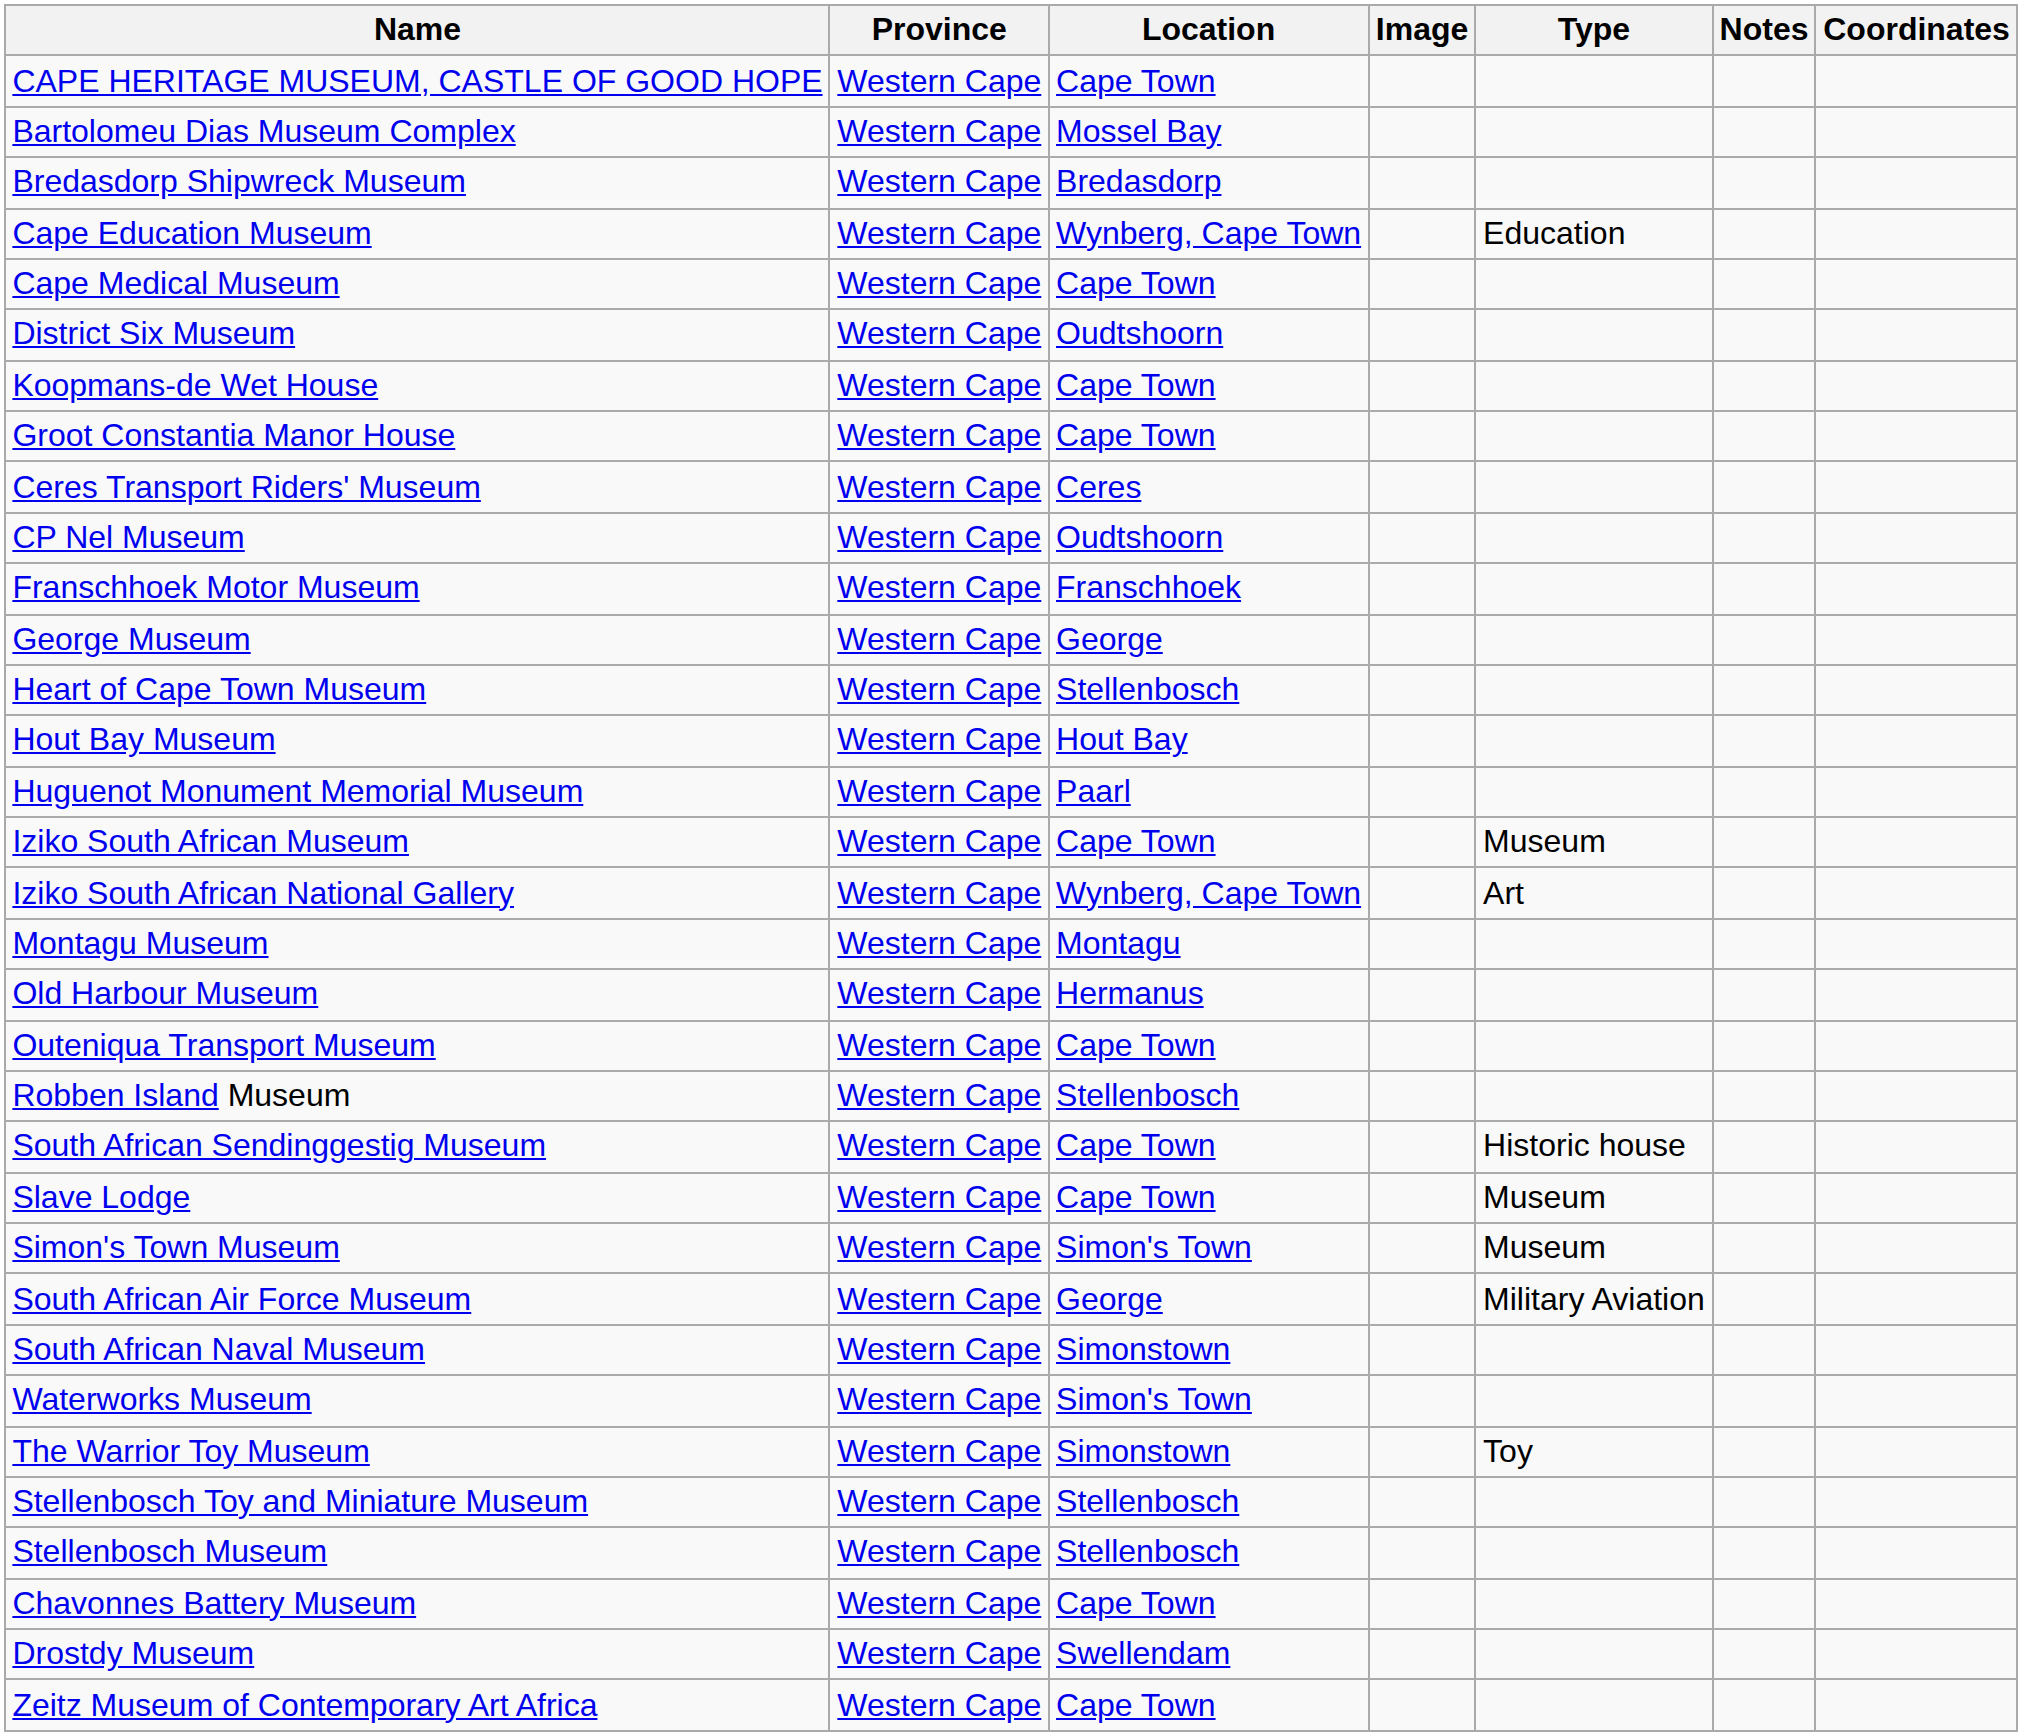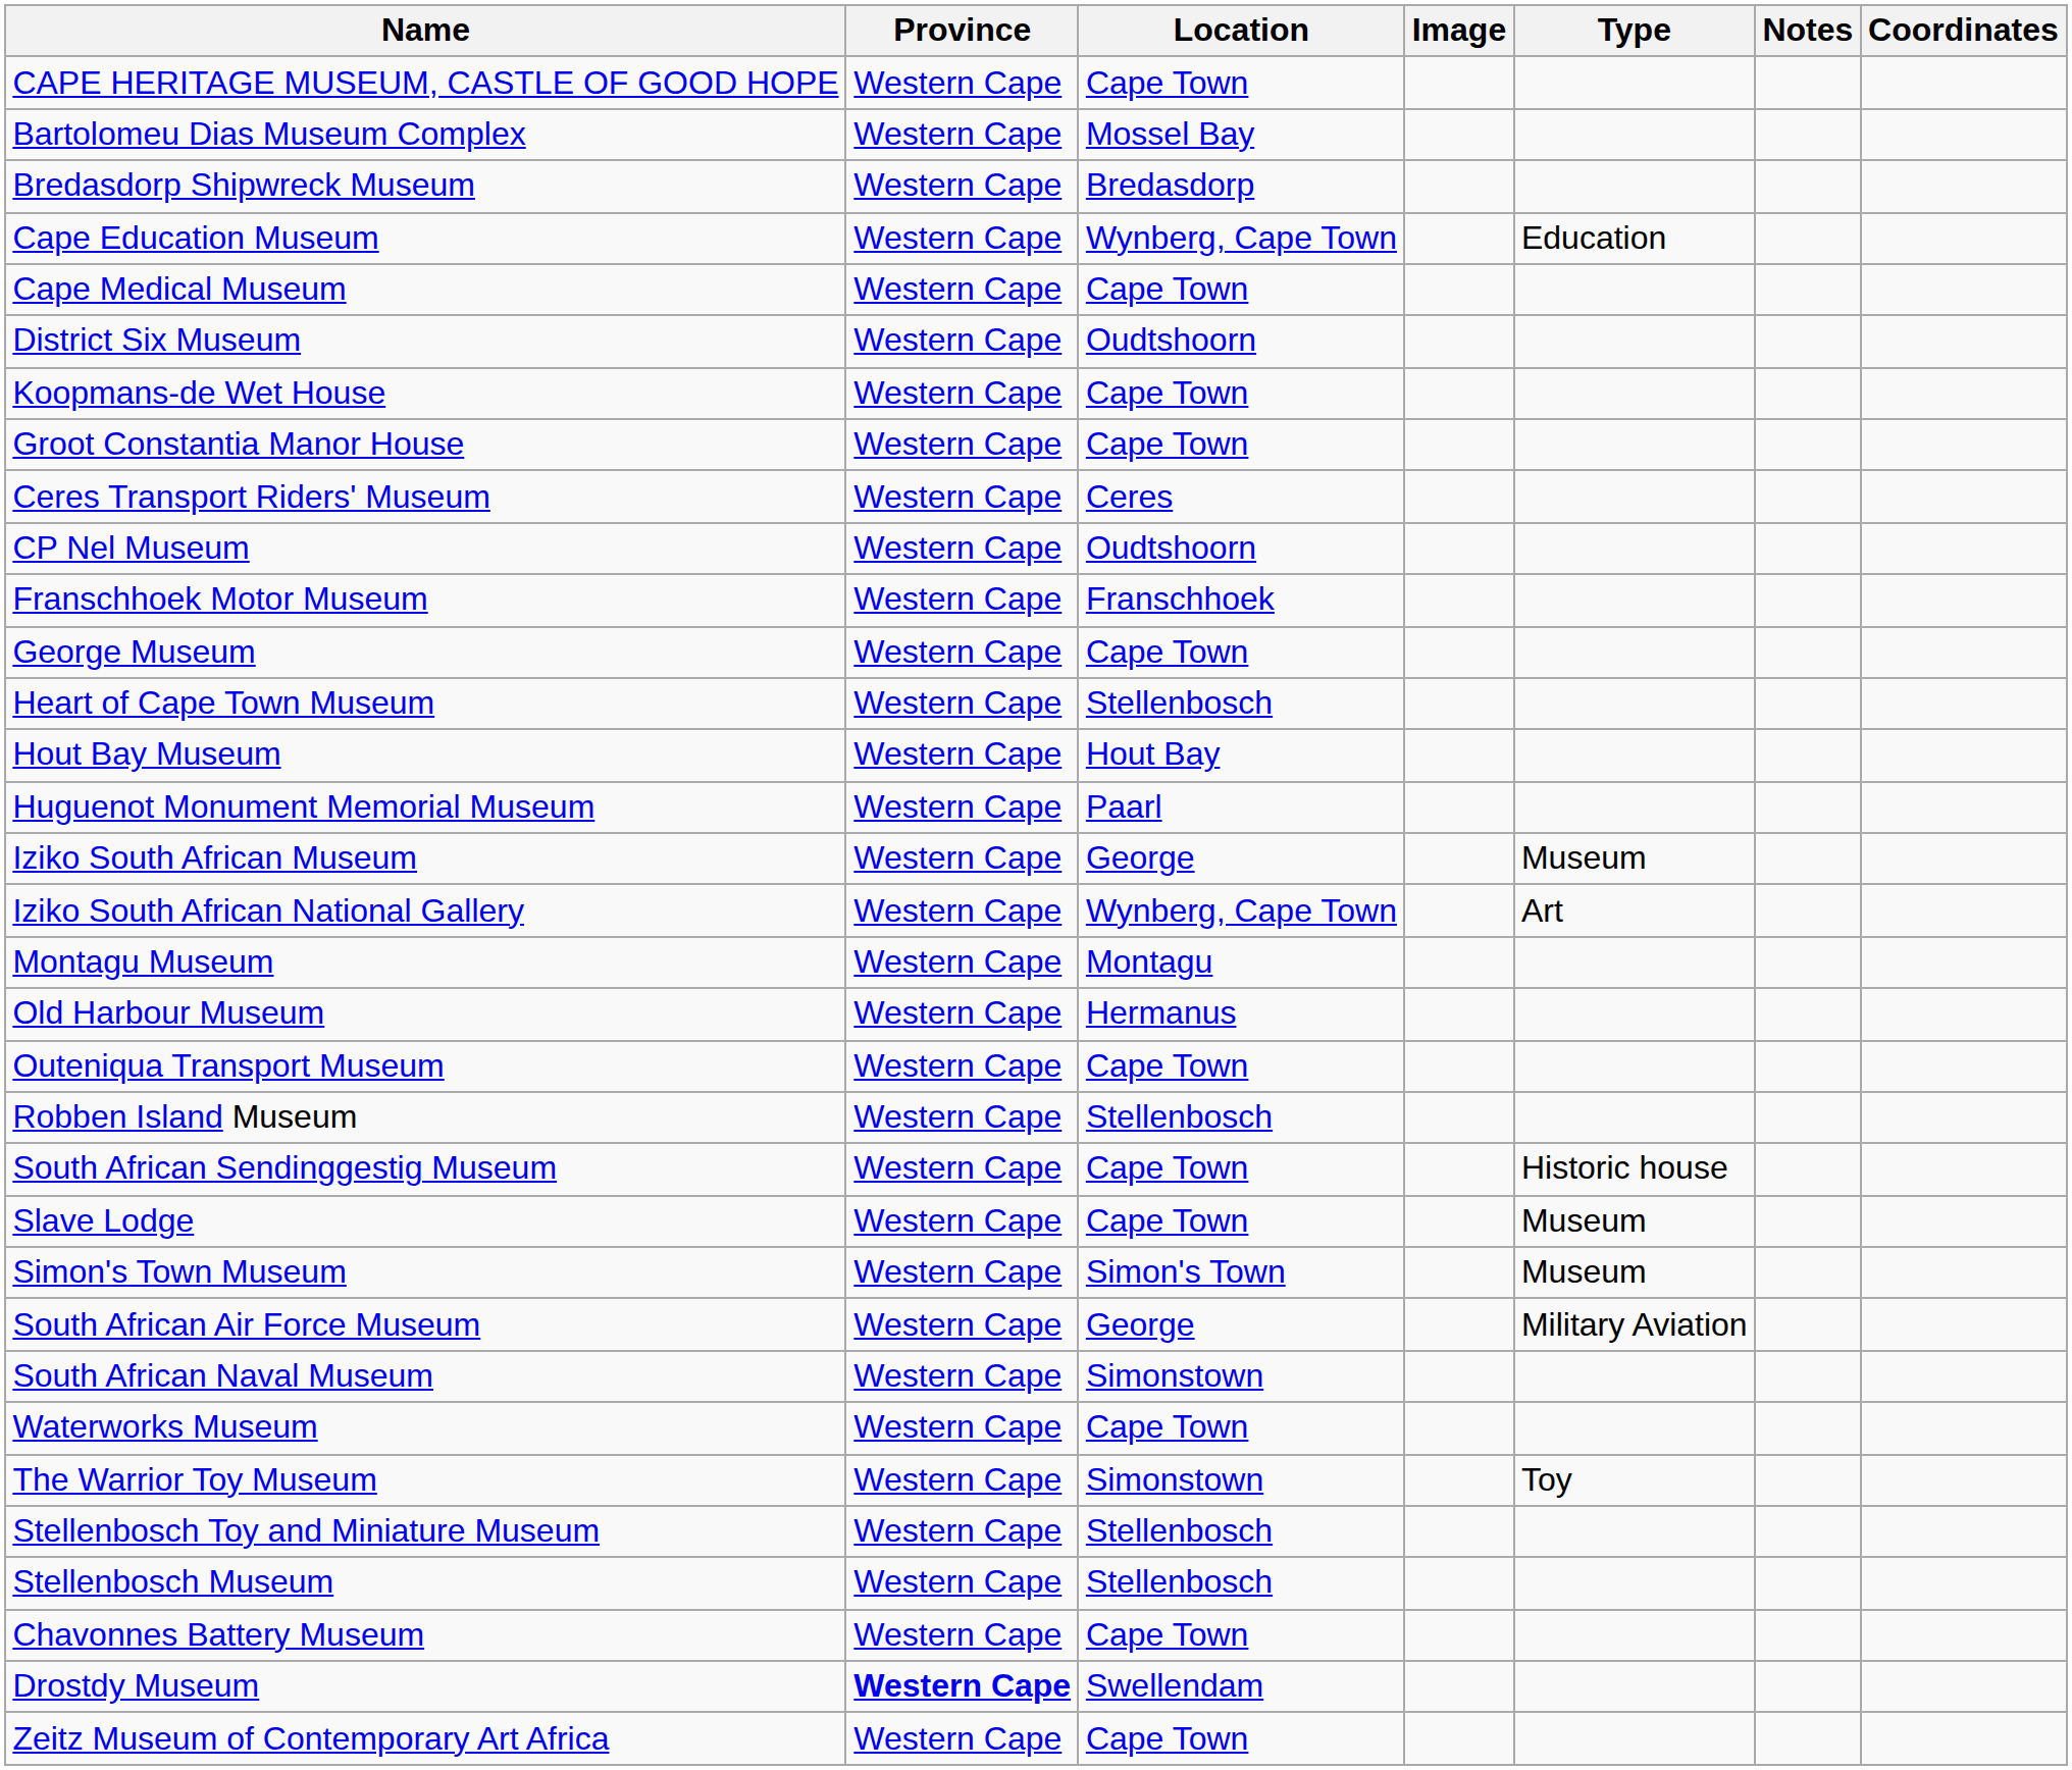 <table class="wikitable sortable">
 <tr>
 <th>Name</th>
 <th>Province</th>
 <th>Location</th>
 <th>Image</th>
 <th>Type</th>
 <th>Notes</th>
 <th>Coordinates</th>
 </tr>
 <tr>
 <td><a href='#'>CAPE HERITAGE MUSEUM, CASTLE OF GOOD HOPE</a></td>
 <td><a href='#'>Western Cape</a></td>
 <td><a href='#'>Cape Town</a></td>
 <td></td>
 <td></td>
 <td></td>
 <td></td>
 </tr>
 <tr>
 <td><a href='#'>Bartolomeu Dias Museum Complex</a></td>
 <td><a href='#'>Western Cape</a></td>
 <td><a href='#'>Mossel Bay</a></td>
 <td></td>
 <td></td>
 <td></td>
 <td></td>
 </tr>
 <tr>
 <td><a href='#'>Bredasdorp Shipwreck Museum</a></td>
 <td><a href='#'>Western Cape</a></td>
 <td><a href='#'>Bredasdorp</a></td>
 <td></td>
 <td></td>
 <td></td>
 <td></td>
 </tr>
 <tr>
 <td><a href='#'>Cape Education Museum</a></td>
 <td><a href='#'>Western Cape</a></td>
 <td><a href='#'>Wynberg, Cape Town</a></td>
 <td></td>
 <td>Education</td>
 <td></td>
 <td></td>
 </tr>
 <tr>
 <td><a href='#'>Cape Medical Museum</a></td>
 <td><a href='#'>Western Cape</a></td>
 <td><a href='#'>Cape Town</a></td>
 <td></td>
 <td></td>
 <td></td>
 <td></td>
 </tr>
 <tr>
 <td><a href='#'>District Six Museum</a></td>
 <td><a href='#'>Western Cape</a></td>
 <td><a href='#'>Oudtshoorn</a></td>
 <td></td>
 <td></td>
 <td></td>
 <td></td>
 </tr>
 <tr>
 <td><a href='#'>Koopmans-de Wet House</a></td>
 <td><a href='#'>Western Cape</a></td>
 <td><a href='#'>Cape Town</a></td>
 <td></td>
 <td></td>
 <td></td>
 <td></td>
 </tr>
 <tr>
 <td><a href='#'>Groot Constantia Manor House</a></td>
 <td><a href='#'>Western Cape</a></td>
 <td><a href='#'>Cape Town</a></td>
 <td></td>
 <td></td>
 <td></td>
 <td></td>
 </tr>
 <tr>
 <td><a href='#'>Ceres Transport Riders' Museum</a></td>
 <td><a href='#'>Western Cape</a></td>
 <td><a href='#'>Ceres</a></td>
 <td></td>
 <td></td>
 <td></td>
 <td></td>
 </tr>
 <tr>
 <td><a href='#'>CP Nel Museum</a></td>
 <td><a href='#'>Western Cape</a></td>
 <td><a href='#'>Oudtshoorn</a></td>
 <td></td>
 <td></td>
 <td></td>
 <td></td>
 </tr>
 <tr>
 <td><a href='#'>Franschhoek Motor Museum</a></td>
 <td><a href='#'>Western Cape</a></td>
 <td><a href='#'>Franschhoek</a></td>
 <td></td>
 <td></td>
 <td></td>
 <td></td>
 </tr>
 <tr>
 <td><a href='#'>George Museum</a></td>
 <td><a href='#'>Western Cape</a></td>
-<td><a href='#'>George</a></td>
+<td><a href='#'>Cape Town</a></td>
 <td></td>
 <td></td>
 <td></td>
 <td></td>
 </tr>
 <tr>
 <td><a href='#'>Heart of Cape Town Museum</a></td>
 <td><a href='#'>Western Cape</a></td>
 <td><a href='#'>Stellenbosch</a></td>
 <td></td>
 <td></td>
 <td></td>
 <td></td>
 </tr>
 <tr>
 <td><a href='#'>Hout Bay Museum</a></td>
 <td><a href='#'>Western Cape</a></td>
 <td><a href='#'>Hout Bay</a></td>
 <td></td>
 <td></td>
 <td></td>
 <td></td>
 </tr>
 <tr>
 <td><a href='#'>Huguenot Monument Memorial Museum</a></td>
 <td><a href='#'>Western Cape</a></td>
 <td><a href='#'>Paarl</a></td>
 <td></td>
 <td></td>
 <td></td>
 <td></td>
 </tr>
 <tr>
 <td><a href='#'>Iziko South African Museum</a></td>
 <td><a href='#'>Western Cape</a></td>
-<td><a href='#'>Cape Town</a></td>
+<td><a href='#'>George</a></td>
 <td></td>
 <td>Museum</td>
 <td></td>
 <td></td>
 </tr>
 <tr>
 <td><a href='#'>Iziko South African National Gallery</a></td>
 <td><a href='#'>Western Cape</a></td>
 <td><a href='#'>Wynberg, Cape Town</a></td>
 <td></td>
 <td>Art</td>
 <td></td>
 <td></td>
 </tr>
 <tr>
 <td><a href='#'>Montagu Museum</a></td>
 <td><a href='#'>Western Cape</a></td>
 <td><a href='#'>Montagu</a></td>
 <td></td>
 <td></td>
 <td></td>
 <td></td>
 </tr>
 <tr>
 <td><a href='#'>Old Harbour Museum</a></td>
 <td><a href='#'>Western Cape</a></td>
 <td><a href='#'>Hermanus</a></td>
 <td></td>
 <td></td>
 <td></td>
 <td></td>
 </tr>
 <tr>
 <td><a href='#'>Outeniqua Transport Museum</a></td>
 <td><a href='#'>Western Cape</a></td>
 <td><a href='#'>Cape Town</a></td>
 <td></td>
 <td></td>
 <td></td>
 <td></td>
 </tr>
 <tr>
 <td><a href='#'>Robben Island</a> Museum</td>
 <td><a href='#'>Western Cape</a></td>
 <td><a href='#'>Stellenbosch</a></td>
 <td></td>
 <td></td>
 <td></td>
 <td></td>
 </tr>
 <tr>
 <td><a href='#'>South African Sendinggestig Museum</a></td>
 <td><a href='#'>Western Cape</a></td>
 <td><a href='#'>Cape Town</a></td>
 <td></td>
 <td>Historic house</td>
 <td></td>
 <td></td>
 </tr>
 <tr>
 <td><a href='#'>Slave Lodge</a></td>
 <td><a href='#'>Western Cape</a></td>
 <td><a href='#'>Cape Town</a></td>
 <td></td>
 <td>Museum</td>
 <td></td>
 <td></td>
 </tr>
 <tr>
 <td><a href='#'>Simon's Town Museum</a></td>
 <td><a href='#'>Western Cape</a></td>
 <td><a href='#'>Simon's Town</a></td>
 <td></td>
 <td>Museum</td>
 <td></td>
 <td></td>
 </tr>
 <tr>
 <td><a href='#'>South African Air Force Museum</a></td>
 <td><a href='#'>Western Cape</a></td>
 <td><a href='#'>George</a></td>
 <td></td>
 <td>Military Aviation</td>
 <td></td>
 <td></td>
 </tr>
 <tr>
 <td><a href='#'>South African Naval Museum</a></td>
 <td><a href='#'>Western Cape</a></td>
 <td><a href='#'>Simonstown</a></td>
 <td></td>
 <td></td>
 <td></td>
 <td></td>
 </tr>
 <tr>
 <td><a href='#'>Waterworks Museum</a></td>
 <td><a href='#'>Western Cape</a></td>
-<td><a href='#'>Simon's Town</a></td>
+<td><a href='#'>Cape Town</a></td>
 <td></td>
 <td></td>
 <td></td>
 <td></td>
 </tr>
 <tr>
 <td><a href='#'>The Warrior Toy Museum</a></td>
 <td><a href='#'>Western Cape</a></td>
 <td><a href='#'>Simonstown</a></td>
 <td></td>
 <td>Toy</td>
 <td></td>
 <td></td>
 </tr>
 <tr>
 <td><a href='#'>Stellenbosch Toy and Miniature Museum</a></td>
 <td><a href='#'>Western Cape</a></td>
 <td><a href='#'>Stellenbosch</a></td>
 <td></td>
 <td></td>
 <td></td>
 <td></td>
 </tr>
 <tr>
 <td><a href='#'>Stellenbosch Museum</a></td>
 <td><a href='#'>Western Cape</a></td>
 <td><a href='#'>Stellenbosch</a></td>
 <td></td>
 <td></td>
 <td></td>
 <td></td>
 </tr>
 <tr>
 <td><a href='#'>Chavonnes Battery Museum</a></td>
 <td><a href='#'>Western Cape</a></td>
 <td><a href='#'>Cape Town</a></td>
 <td></td>
 <td></td>
 <td></td>
 <td></td>
 </tr>
 <tr>
 <td><a href='#'>Drostdy Museum</a></td>
-<td><a href='#'>Western Cape</a></td>
+<td><strong><a href='#'>Western Cape</a></strong></td>
 <td><a href='#'>Swellendam</a></td>
 <td></td>
 <td></td>
 <td></td>
 <td></td>
 </tr>
 <tr>
 <td><a href='#'>Zeitz Museum of Contemporary Art Africa</a></td>
 <td><a href='#'>Western Cape</a></td>
 <td><a href='#'>Cape Town</a></td>
 <td></td>
 <td></td>
 <td></td>
 <td></td>
 </tr>
 </table>
